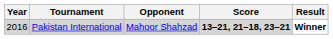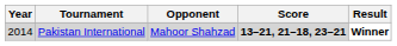 <table class="sortable wikitable" style="font-size: 90%;">
 <tr>
 <th>Year</th>
 <th>Tournament</th>
 <th>Opponent</th>
 <th>Score</th>
 <th>Result</th>
 </tr>
 <tr style="background:#D5D5D5">
-<td align="center">2016</td>
+<td align="center">2014</td>
 <td align="left"><a href='#'>Pakistan International</a></td>
 <td align="left"> <a href='#'>Mahoor Shahzad</a></td>
 <td align="left"><strong>13–21, 21–18, 23–21</strong></td>
 <td style="text-align:left; background:white"> <strong>Winner</strong></td>
 </tr>
 </table>
